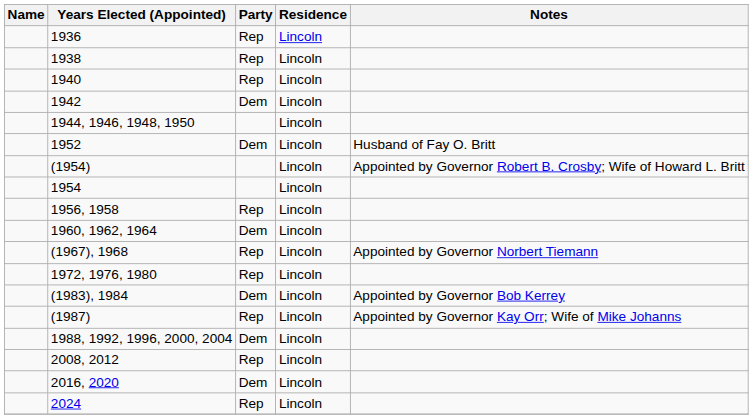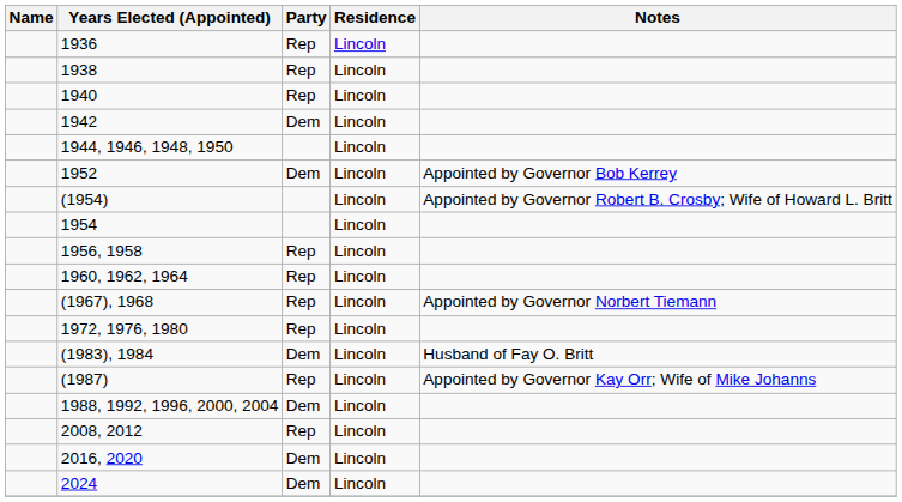 <table class="wikitable sortable">
 <tr>
 <th>Name</th>
 <th>Years Elected (Appointed)</th>
 <th>Party</th>
 <th>Residence</th>
 <th>Notes</th>
 </tr>
 <tr>
 <td></td>
 <td>1936</td>
 <td>Rep</td>
 <td><a href='#'>Lincoln</a></td>
 <td></td>
 </tr>
 <tr>
 <td></td>
 <td>1938</td>
 <td>Rep</td>
 <td>Lincoln</td>
 <td></td>
 </tr>
 <tr>
 <td></td>
 <td>1940</td>
 <td>Rep</td>
 <td>Lincoln</td>
 <td></td>
 </tr>
 <tr>
 <td></td>
 <td>1942</td>
 <td>Dem</td>
 <td>Lincoln</td>
 <td></td>
 </tr>
 <tr>
 <td></td>
 <td>1944, 1946, 1948, 1950</td>
 <td></td>
 <td>Lincoln</td>
 <td></td>
 </tr>
 <tr>
 <td></td>
 <td>1952</td>
 <td>Dem</td>
 <td>Lincoln</td>
-<td>Husband of Fay O. Britt</td>
+<td>Appointed by Governor <a href='#'>Bob Kerrey</a></td>
 </tr>
 <tr>
 <td></td>
 <td>(1954)</td>
 <td></td>
 <td>Lincoln</td>
 <td>Appointed by Governor <a href='#'>Robert B. Crosby</a>; Wife of Howard L. Britt</td>
 </tr>
 <tr>
 <td></td>
 <td>1954</td>
 <td></td>
 <td>Lincoln</td>
 <td></td>
 </tr>
 <tr>
 <td></td>
 <td>1956, 1958</td>
 <td>Rep</td>
 <td>Lincoln</td>
 <td></td>
 </tr>
 <tr>
 <td></td>
 <td>1960, 1962, 1964</td>
-<td>Dem</td>
+<td>Rep</td>
 <td>Lincoln</td>
 <td></td>
 </tr>
 <tr>
 <td></td>
 <td>(1967), 1968</td>
 <td>Rep</td>
 <td>Lincoln</td>
 <td>Appointed by Governor <a href='#'>Norbert Tiemann</a></td>
 </tr>
 <tr>
 <td></td>
 <td>1972, 1976, 1980</td>
 <td>Rep</td>
 <td>Lincoln</td>
 <td></td>
 </tr>
 <tr>
 <td></td>
 <td>(1983), 1984</td>
 <td>Dem</td>
 <td>Lincoln</td>
-<td>Appointed by Governor <a href='#'>Bob Kerrey</a></td>
+<td>Husband of Fay O. Britt</td>
 </tr>
 <tr>
 <td></td>
 <td>(1987)</td>
 <td>Rep</td>
 <td>Lincoln</td>
 <td>Appointed by Governor <a href='#'>Kay Orr</a>; Wife of <a href='#'>Mike Johanns</a></td>
 </tr>
 <tr>
 <td></td>
 <td>1988, 1992, 1996, 2000, 2004</td>
 <td>Dem</td>
 <td>Lincoln</td>
 <td></td>
 </tr>
 <tr>
 <td></td>
 <td>2008, 2012</td>
 <td>Rep</td>
 <td>Lincoln</td>
 <td></td>
 </tr>
 <tr>
 <td></td>
 <td>2016, <a href='#'>2020</a></td>
 <td>Dem</td>
 <td>Lincoln</td>
 <td></td>
 </tr>
 <tr>
 <td></td>
 <td><a href='#'>2024</a></td>
-<td>Rep</td>
+<td>Dem</td>
 <td>Lincoln</td>
 <td></td>
 </tr>
 <tr>
 </tr>
 </table>
